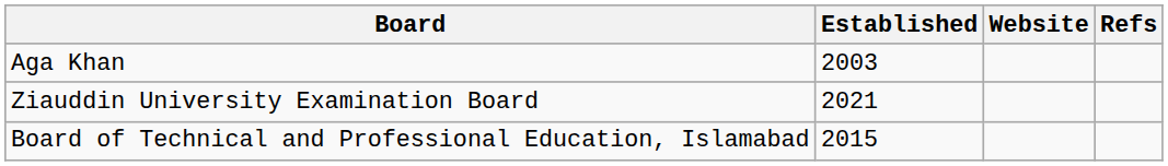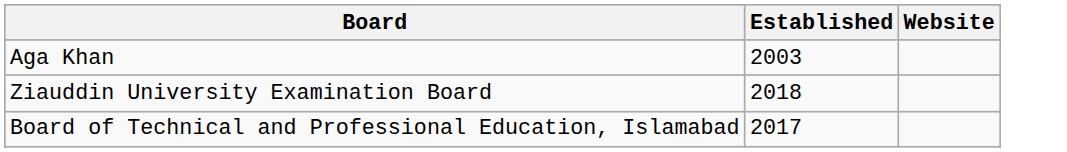 <table class="wikitable">
 <tr>
 <th>Board</th>
 <th>Established</th>
 <th>Website</th>
-<th>Refs</th>
 </tr>
 <tr>
 <td Aga Khan University Examination Board>Aga Khan</td>
 <td>2003</td>
 <td></td>
-<td></td>
 </tr>
 <tr>
 <td>Ziauddin University Examination Board</td>
-<td>2021</td>
-<td></td>
+<td>2018</td>
 <td></td>
 </tr>
 <tr>
 <td>Board of Technical and Professional Education, Islamabad</td>
-<td>2015</td>
-<td></td>
+<td>2017</td>
 <td></td>
 </tr>
 </table>
